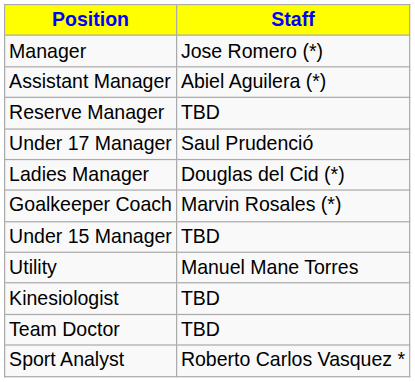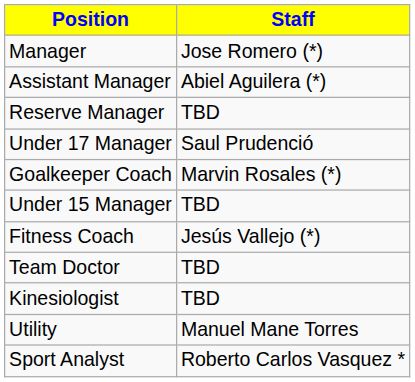 <table class="wikitable">
 <tr>
 <th style="color:Blue; background:#FFFF00;">Position</th>
 <th style="color:Blue; background:#FFFF00;">Staff</th>
 </tr>
 <tr>
 <td>Manager</td>
 <td> Jose Romero (*)</td>
 </tr>
 <tr>
 <td>Assistant Manager</td>
 <td> Abiel Aguilera (*)</td>
 </tr>
 <tr>
 <td>Reserve Manager</td>
 <td> TBD</td>
 </tr>
 <tr>
 <td>Under 17 Manager</td>
 <td> Saul Prudenció</td>
 </tr>
 <tr>
-<td>Ladies Manager</td>
-<td> Douglas del Cid (*)</td>
-</tr>
-<tr>
 <td>Goalkeeper Coach</td>
 <td> Marvin Rosales (*)</td>
 </tr>
 <tr>
 <td>Under 15 Manager</td>
 <td> TBD</td>
 </tr>
 <tr>
-<td>Utility</td>
-<td> Manuel Mane Torres</td>
+<td>Fitness Coach</td>
+<td> Jesús Vallejo (*)</td>
+</tr>
+<tr>
+<td>Team Doctor</td>
+<td> TBD</td>
 </tr>
 <tr>
 <td>Kinesiologist</td>
 <td> TBD</td>
 </tr>
 <tr>
-<td>Team Doctor</td>
-<td> TBD</td>
+<td>Utility</td>
+<td> Manuel Mane Torres</td>
 </tr>
 <tr>
 <td>Sport Analyst</td>
 <td> Roberto Carlos Vasquez *</td>
 </tr>
 </table>
